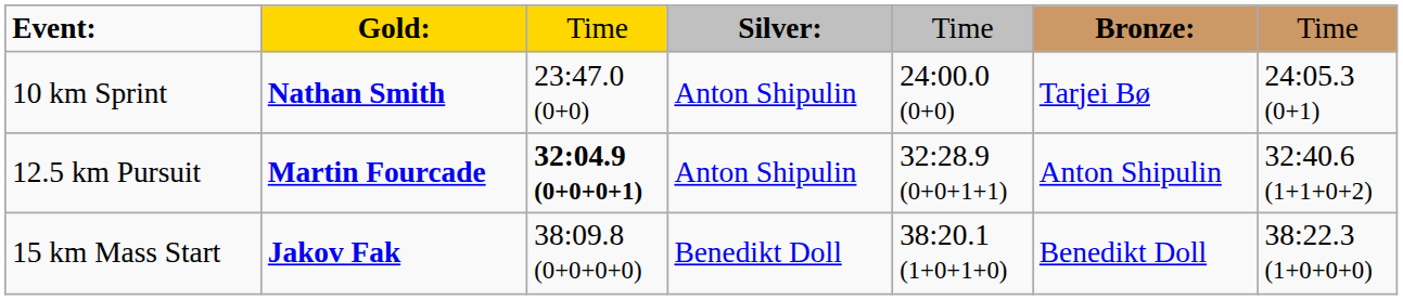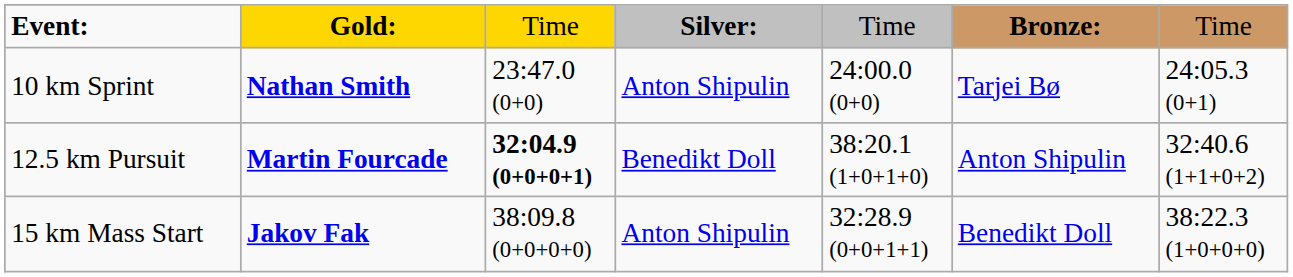 <table class="wikitable" width=85%>
 <tr>
 <td><strong>Event:</strong></td>
 <td style="text-align:center;background-color:gold;"><strong>Gold:</strong></td>
 <td style="text-align:center;background-color:gold;">Time</td>
 <td style="text-align:center;background-color:silver;"><strong>Silver:</strong></td>
 <td style="text-align:center;background-color:silver;">Time</td>
 <td style="text-align:center;background-color:#CC9966;"><strong>Bronze:</strong></td>
 <td style="text-align:center;background-color:#CC9966;">Time</td>
 </tr>
 <tr>
 <td>10 km Sprint<br></td>
 <td><strong><a href='#'>Nathan Smith</a></strong><br><small></small></td>
 <td>23:47.0	<br><small>(0+0)</small></td>
 <td><a href='#'>Anton Shipulin</a><br><small></small></td>
 <td>24:00.0<br><small>(0+0)</small></td>
 <td><a href='#'>Tarjei Bø</a><br><small></small></td>
 <td>24:05.3<br><small>(0+1)</small></td>
 </tr>
 <tr>
 <td>12.5 km Pursuit<br></td>
 <td><strong><a href='#'>Martin Fourcade</a></strong><br><small></small></td>
 <td><strong>32:04.9	<br><small>(0+0+0+1)</small></strong></td>
-<td><a href='#'>Anton Shipulin</a><br><small></small></td>
-<td>32:28.9<br><small>(0+0+1+1)</small></td>
+<td><a href='#'>Benedikt Doll</a><br><small></small></td>
+<td>38:20.1<br><small>(1+0+1+0)</small></td>
 <td><a href='#'>Anton Shipulin</a><br><small></small></td>
 <td>32:40.6<br><small>(1+1+0+2)</small></td>
 </tr>
 <tr>
 <td>15 km Mass Start<br></td>
 <td><strong><a href='#'>Jakov Fak</a></strong><br><strong><small></small></strong></td>
 <td>38:09.8<br><small>(0+0+0+0)</small></td>
-<td><a href='#'>Benedikt Doll</a><br><small></small></td>
-<td>38:20.1<br><small>(1+0+1+0)</small></td>
+<td><a href='#'>Anton Shipulin</a><br><small></small></td>
+<td>32:28.9<br><small>(0+0+1+1)</small></td>
 <td><a href='#'>Benedikt Doll</a><br><small></small></td>
 <td>38:22.3<br><small>(1+0+0+0)</small></td>
 </tr>
 </table>
